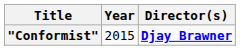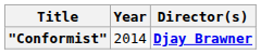 <table class="wikitable plainrowheaders" style="text-align:center;">
 <tr>
 <th scope="col">Title</th>
 <th scope="col">Year</th>
 <th scope="col">Director(s)</th>
 </tr>
 <tr>
 <th scope="row">"Conformist"</th>
-<td>2015</td>
+<td>2014</td>
 <td><strong><a href='#'>Djay Brawner</a></strong></td>
 </tr>
 </table>
